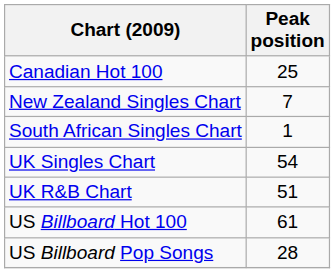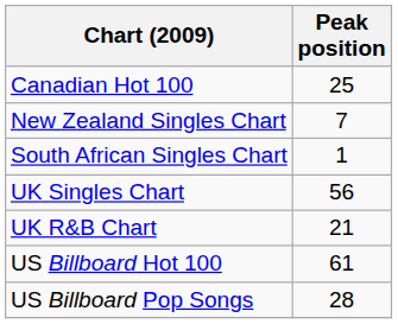 <table class="wikitable sortable">
 <tr>
 <th align="center">Chart (2009)</th>
 <th align="center">Peak<br>position</th>
 </tr>
 <tr>
 <td><a href='#'>Canadian Hot 100</a></td>
 <td align="center">25</td>
 </tr>
 <tr>
 <td><a href='#'>New Zealand Singles Chart</a></td>
 <td align="center">7</td>
 </tr>
 <tr>
 <td><a href='#'>South African Singles Chart</a></td>
 <td align="center">1</td>
 </tr>
 <tr>
 <td><a href='#'>UK Singles Chart</a></td>
-<td align="center">54</td>
+<td align="center">56</td>
 </tr>
 <tr>
 <td><a href='#'>UK R&B Chart</a></td>
-<td align="center">51</td>
+<td align="center">21</td>
 </tr>
 <tr>
 <td>US <a href='#'><em>Billboard</em> Hot 100</a></td>
 <td align="center">61</td>
 </tr>
 <tr>
 <td>US <em>Billboard</em> <a href='#'>Pop Songs</a></td>
 <td align="center">28</td>
 </tr>
 <tr>
 </tr>
 </table>
